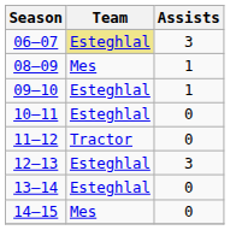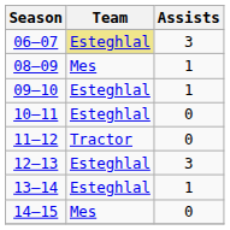 <table class="wikitable" style="text-align: center;">
 <tr>
 <th>Season</th>
 <th>Team</th>
 <th>Assists</th>
 </tr>
 <tr>
 <td><a href='#'>06–07</a></td>
 <td align="left" style="background: khaki;"><a href='#'>Esteghlal</a></td>
 <td>3</td>
 </tr>
 <tr>
 <td><a href='#'>08–09</a></td>
 <td align="left"><a href='#'>Mes</a></td>
 <td>1</td>
 </tr>
 <tr>
 <td><a href='#'>09–10</a></td>
 <td align="left"><a href='#'>Esteghlal</a></td>
 <td>1</td>
 </tr>
 <tr>
 <td><a href='#'>10–11</a></td>
 <td align="left"><a href='#'>Esteghlal</a></td>
 <td>0</td>
 </tr>
 <tr>
 <td><a href='#'>11–12</a></td>
 <td align="left"><a href='#'>Tractor</a></td>
 <td>0</td>
 </tr>
 <tr>
 <td><a href='#'>12–13</a></td>
 <td align="left"><a href='#'>Esteghlal</a></td>
 <td>3</td>
 </tr>
 <tr>
 <td><a href='#'>13–14</a></td>
 <td align="left"><a href='#'>Esteghlal</a></td>
-<td>0</td>
+<td>1</td>
 </tr>
 <tr>
 <td><a href='#'>14–15</a></td>
 <td align="left"><a href='#'>Mes</a></td>
 <td>0</td>
 </tr>
 <tr>
 </tr>
 </table>
